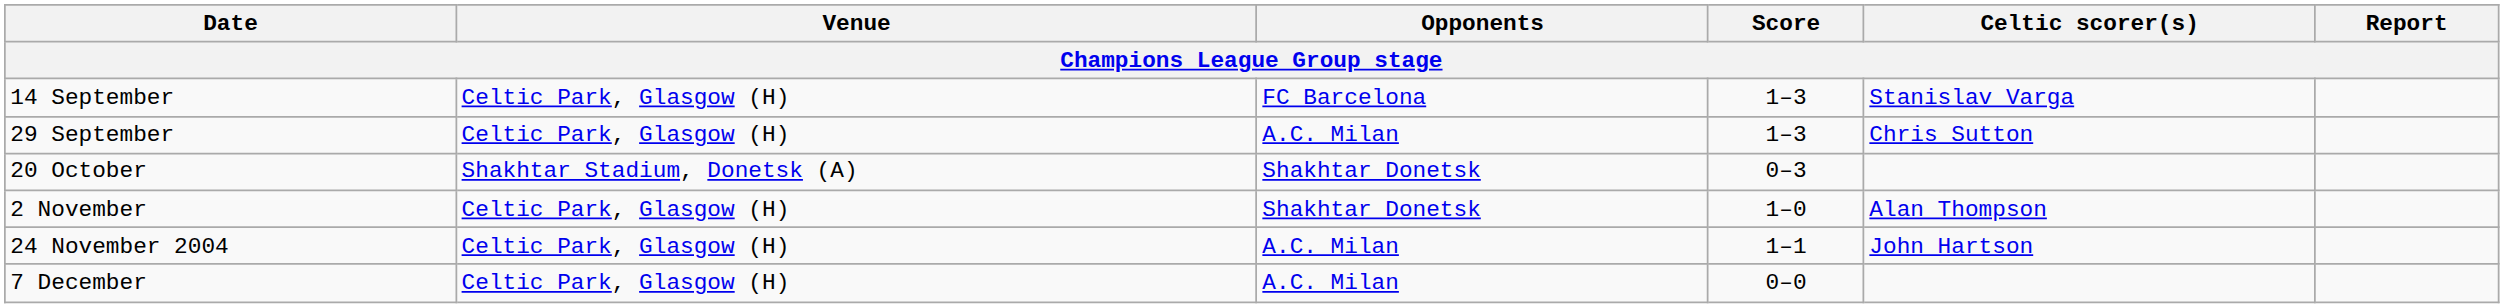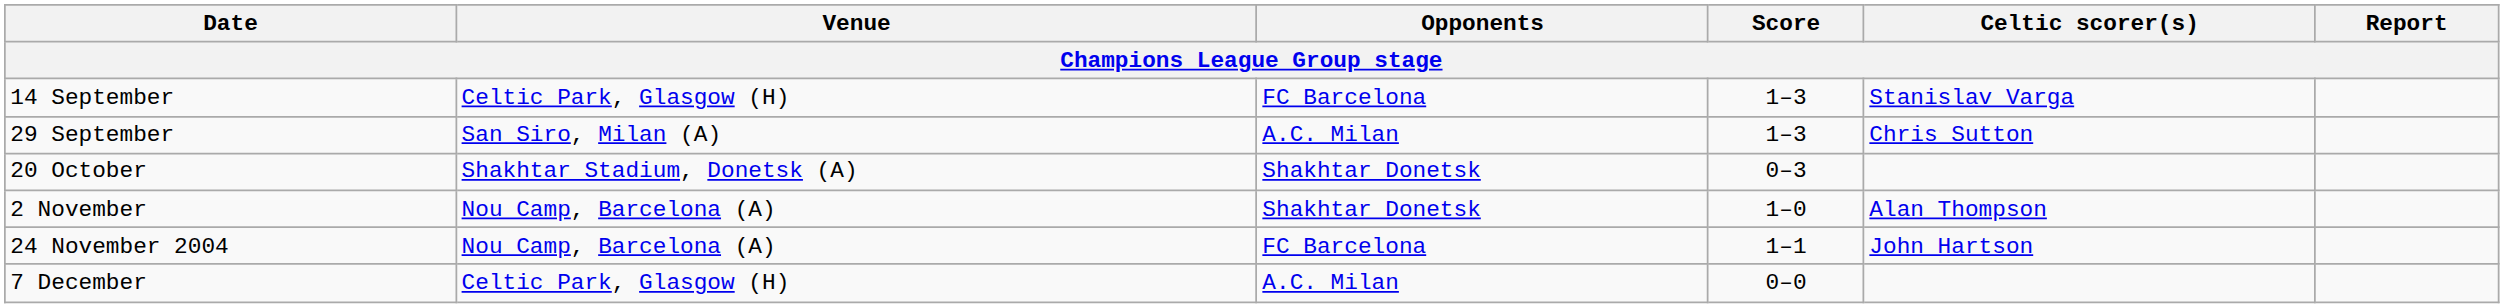 <table class="wikitable" width=90%>
 <tr>
 <th>Date</th>
 <th>Venue</th>
 <th>Opponents</th>
 <th>Score</th>
 <th>Celtic scorer(s)</th>
 <th>Report</th>
 </tr>
 <tr>
 <th colspan=7><a href='#'>Champions League Group stage</a></th>
 </tr>
 <tr>
 <td>14 September</td>
 <td><a href='#'>Celtic Park</a>, <a href='#'>Glasgow</a> (H)</td>
 <td> <a href='#'>FC Barcelona</a></td>
 <td align=center>1–3</td>
 <td><a href='#'>Stanislav Varga</a></td>
 <td></td>
 </tr>
 <tr>
 <td>29 September</td>
-<td><a href='#'>Celtic Park</a>, <a href='#'>Glasgow</a> (H)</td>
+<td><a href='#'>San Siro</a>, <a href='#'>Milan</a> (A)</td>
 <td> <a href='#'>A.C. Milan</a></td>
 <td align=center>1–3</td>
 <td><a href='#'>Chris Sutton</a></td>
 <td></td>
 </tr>
 <tr>
 <td>20 October</td>
 <td><a href='#'>Shakhtar Stadium</a>, <a href='#'>Donetsk</a> (A)</td>
 <td> <a href='#'>Shakhtar Donetsk</a></td>
 <td align=center>0–3</td>
 <td></td>
 <td></td>
 </tr>
 <tr>
 <td>2 November</td>
-<td><a href='#'>Celtic Park</a>, <a href='#'>Glasgow</a> (H)</td>
+<td><a href='#'>Nou Camp</a>, <a href='#'>Barcelona</a> (A)</td>
 <td> <a href='#'>Shakhtar Donetsk</a></td>
 <td align=center>1–0</td>
 <td><a href='#'>Alan Thompson</a></td>
 <td></td>
 </tr>
 <tr>
 <td>24 November 2004</td>
-<td><a href='#'>Celtic Park</a>, <a href='#'>Glasgow</a> (H)</td>
-<td> <a href='#'>A.C. Milan</a></td>
+<td><a href='#'>Nou Camp</a>, <a href='#'>Barcelona</a> (A)</td>
+<td> <a href='#'>FC Barcelona</a></td>
 <td align=center>1–1</td>
 <td><a href='#'>John Hartson</a></td>
 <td></td>
 </tr>
 <tr>
 <td>7 December</td>
 <td><a href='#'>Celtic Park</a>, <a href='#'>Glasgow</a> (H)</td>
 <td> <a href='#'>A.C. Milan</a></td>
 <td align=center>0–0</td>
 <td></td>
 <td></td>
 </tr>
 </table>
